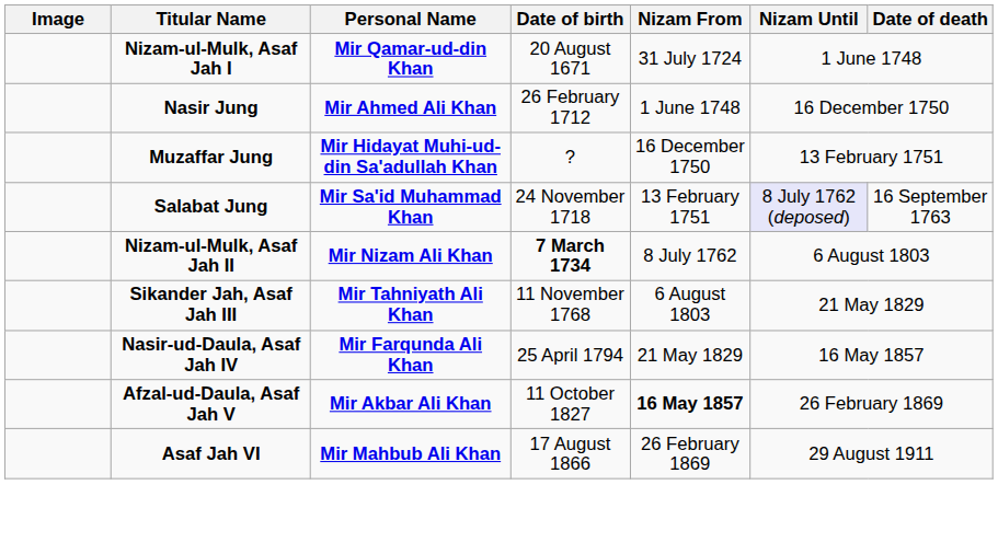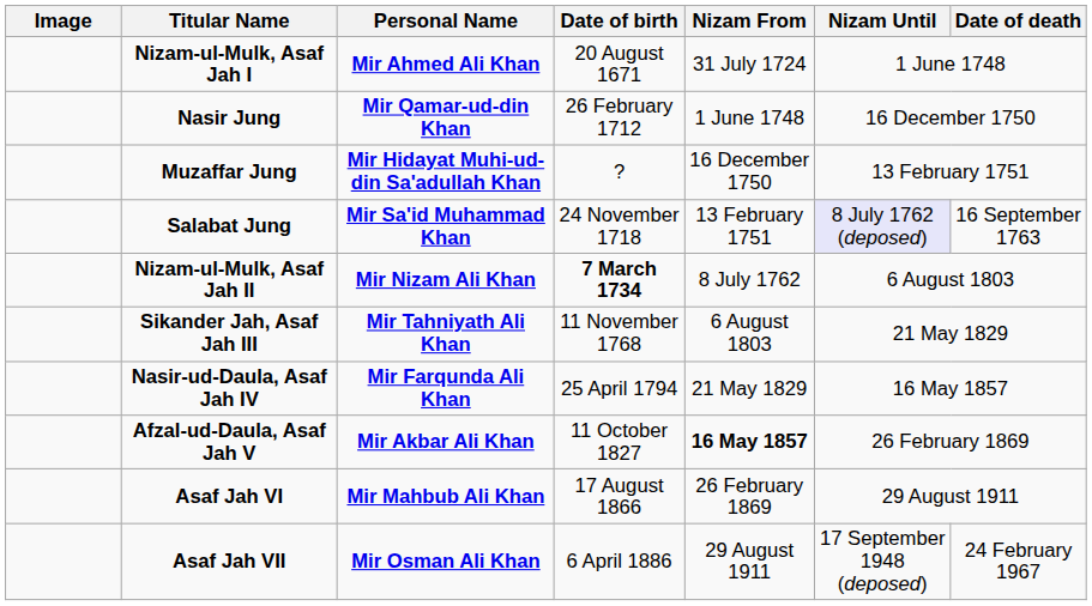 <table class="wikitable">
 <tr>
 <th width=8%>Image</th>
 <th width=15%>Titular Name</th>
 <th width=15%>Personal Name</th>
 <th width=8%>Date of birth</th>
 <th width=8%>Nizam From</th>
 <th width=8%>Nizam Until</th>
 <th width=8%>Date of death</th>
 </tr>
 <tr>
 <td></td>
 <td align="center"><strong>Nizam-ul-Mulk, Asaf Jah I</strong><br></td>
-<td align="center"><strong><a href='#'>Mir Qamar-ud-din Khan</a></strong><br></td>
+<td align="center"><strong><a href='#'>Mir Ahmed Ali Khan</a></strong></td>
 <td align="center">20 August 1671</td>
 <td align="center">31 July 1724</td>
 <td align="center" colspan="2">1 June 1748</td>
 </tr>
 <tr>
 <td></td>
 <td align="center"><strong>Nasir Jung</strong><br></td>
-<td align="center"><strong><a href='#'>Mir Ahmed Ali Khan</a></strong></td>
+<td align="center"><strong><a href='#'>Mir Qamar-ud-din Khan</a></strong><br></td>
 <td align="center">26 February 1712</td>
 <td align="center">1 June 1748</td>
 <td align="center" colspan="2">16 December 1750</td>
 </tr>
 <tr>
 <td></td>
 <td align="center"><strong>Muzaffar Jung</strong><br></td>
 <td align="center"><strong><a href='#'>Mir Hidayat Muhi-ud-din Sa'adullah Khan</a></strong></td>
 <td align="center">?</td>
 <td align="center">16 December 1750</td>
 <td align="center" colspan="2">13 February 1751</td>
 </tr>
 <tr>
 <td></td>
 <td align="center"><strong>Salabat Jung</strong><br></td>
 <td align="center"><strong><a href='#'>Mir Sa'id Muhammad Khan</a></strong></td>
 <td align="center">24 November 1718</td>
 <td align="center">13 February 1751</td>
 <td align="center" style="background: lavender;">8 July 1762<br>(<em>deposed</em>)</td>
 <td align="center">16 September 1763</td>
 </tr>
 <tr>
 <td></td>
 <td align="center"><strong>Nizam-ul-Mulk, Asaf Jah II</strong><br></td>
 <td align="center"><strong><a href='#'>Mir Nizam Ali Khan</a></strong></td>
 <td align="center"><strong>7 March 1734</strong></td>
 <td align="center">8 July 1762</td>
 <td align="center" colspan="2">6 August 1803</td>
 </tr>
 <tr>
 <td></td>
 <td align="center"><strong>Sikander Jah, Asaf Jah III</strong><br></td>
 <td align="center"><strong><a href='#'>Mir Tahniyath Ali Khan</a></strong></td>
 <td align="center">11 November 1768</td>
 <td align="center">6 August 1803</td>
 <td align="center" colspan="2">21 May 1829</td>
 </tr>
 <tr>
 <td></td>
 <td align="center"><strong>Nasir-ud-Daula, Asaf Jah IV</strong><br></td>
 <td align="center"><strong><a href='#'>Mir Farqunda Ali Khan</a></strong></td>
 <td align="center">25 April 1794</td>
 <td align="center">21 May 1829</td>
 <td align="center" colspan="2">16 May 1857</td>
 </tr>
 <tr>
 <td></td>
 <td align="center"><strong>Afzal-ud-Daula, Asaf Jah V</strong><br></td>
 <td align="center"><strong><a href='#'>Mir Akbar Ali Khan</a></strong></td>
 <td align="center">11 October 1827</td>
 <td align="center"><strong>16 May 1857</strong></td>
 <td align="center" colspan="2">26 February 1869</td>
 </tr>
 <tr>
 <td></td>
 <td align="center"><strong>Asaf Jah VI</strong><br></td>
 <td align="center"><strong><a href='#'>Mir Mahbub Ali Khan</a></strong><br></td>
 <td align="center">17 August 1866</td>
 <td align="center">26 February 1869</td>
 <td align="center" colspan="2">29 August 1911</td>
 </tr>
+<tr>
+<td></td>
+<td align="center"><strong>Asaf Jah VII</strong><br></td>
+<td align="center"><strong><a href='#'>Mir Osman Ali Khan</a></strong><br></td>
+<td align="center">6 April 1886</td>
+<td align="center">29 August 1911</td>
+<td align="center">17 September 1948<br>(<em>deposed</em>)</td>
+<td align="center">24 February 1967</td>
+</tr>
 </table>
